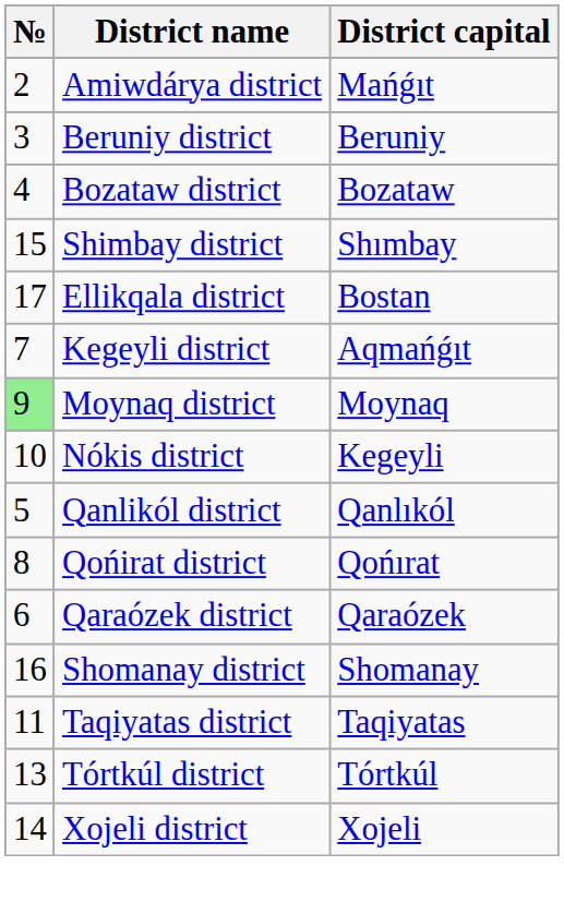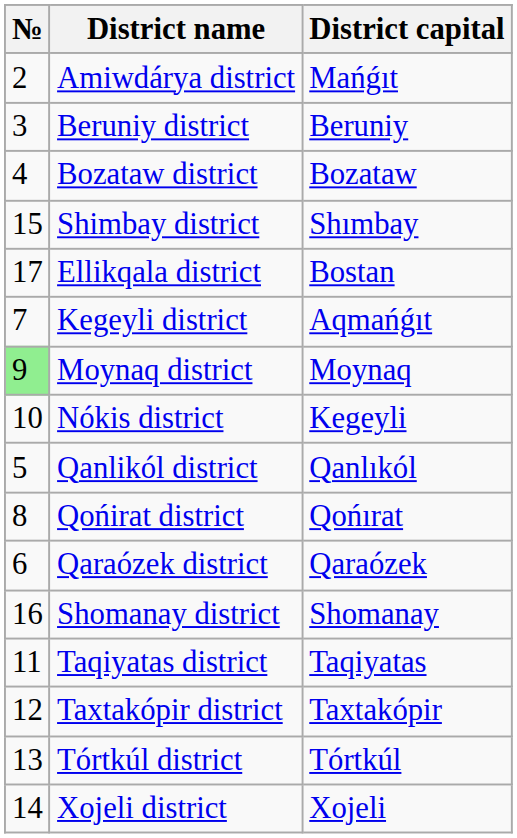 <table class="wikitable sortable">
 <tr>
 <th>№</th>
 <th>District name</th>
 <th>District capital</th>
 </tr>
 <tr>
 <td>2</td>
 <td><a href='#'>Amiwdárya district</a></td>
 <td><a href='#'>Mańǵıt</a></td>
 </tr>
 <tr>
 <td>3</td>
 <td><a href='#'>Beruniy district</a></td>
 <td><a href='#'>Beruniy</a></td>
 </tr>
 <tr>
 <td>4</td>
 <td><a href='#'>Bozataw district</a></td>
 <td><a href='#'>Bozataw</a></td>
 </tr>
 <tr>
 <td>15</td>
 <td><a href='#'>Shimbay district</a></td>
 <td><a href='#'>Shımbay</a></td>
 </tr>
 <tr>
 <td>17</td>
 <td><a href='#'>Ellikqala district</a></td>
 <td><a href='#'>Bostan</a></td>
 </tr>
 <tr>
 <td>7</td>
 <td><a href='#'>Kegeyli district</a></td>
 <td><a href='#'>Aqmańǵıt</a></td>
 </tr>
 <tr>
 <td style="background: lightgreen;">9</td>
 <td><a href='#'>Moynaq district</a></td>
 <td><a href='#'>Moynaq</a></td>
 </tr>
 <tr>
 <td>10</td>
 <td><a href='#'>Nókis district</a></td>
 <td><a href='#'>Kegeyli</a></td>
 </tr>
 <tr>
 <td>5</td>
 <td><a href='#'>Qanlikól district</a></td>
 <td><a href='#'>Qanlıkól</a></td>
 </tr>
 <tr>
 <td>8</td>
 <td><a href='#'>Qońirat district</a></td>
 <td><a href='#'>Qońırat</a></td>
 </tr>
 <tr>
 <td>6</td>
 <td><a href='#'>Qaraózek district</a></td>
 <td><a href='#'>Qaraózek</a></td>
 </tr>
 <tr>
 <td>16</td>
 <td><a href='#'>Shomanay district</a></td>
 <td><a href='#'>Shomanay</a></td>
 </tr>
 <tr>
 <td>11</td>
 <td><a href='#'>Taqiyatas district</a></td>
 <td><a href='#'>Taqiyatas</a></td>
 </tr>
 <tr>
+<td>12</td>
+<td><a href='#'>Taxtakópir district</a></td>
+<td><a href='#'>Taxtakópir</a></td>
+</tr>
+<tr>
 <td>13</td>
 <td><a href='#'>Tórtkúl district</a></td>
 <td><a href='#'>Tórtkúl</a></td>
 </tr>
 <tr>
 <td>14</td>
 <td><a href='#'>Xojeli district</a></td>
 <td><a href='#'>Xojeli</a></td>
 </tr>
 </table>
